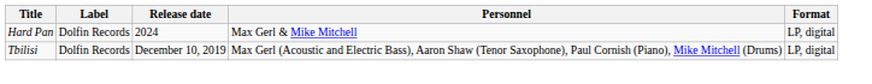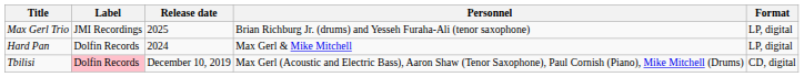 <table class="wikitable sortable">
 <tr>
 <th>Title</th>
 <th>Label</th>
 <th>Release date</th>
 <th>Personnel</th>
 <th>Format</th>
+</tr>
+<tr>
+<td><em>Max Gerl Trio</em></td>
+<td>JMI Recordings</td>
+<td>2025</td>
+<td>Brian Richburg Jr. (drums) and Yesseh Furaha-Ali (tenor saxophone)</td>
+<td>LP, digital</td>
 </tr>
 <tr>
 <td><em>Hard Pan</em></td>
 <td>Dolfin Records</td>
 <td>2024</td>
 <td>Max Gerl & <a href='#'>Mike Mitchell</a></td>
 <td>LP, digital</td>
 </tr>
 <tr>
 <td><em>Tbilisi</em></td>
-<td>Dolfin Records</td>
+<td style="background: pink;">Dolfin Records</td>
 <td>December 10, 2019</td>
 <td>Max Gerl (Acoustic and Electric Bass), Aaron Shaw (Tenor Saxophone), Paul Cornish (Piano), <a href='#'>Mike Mitchell</a> (Drums)</td>
-<td>LP, digital</td>
+<td>CD, digital</td>
 </tr>
 </table>
